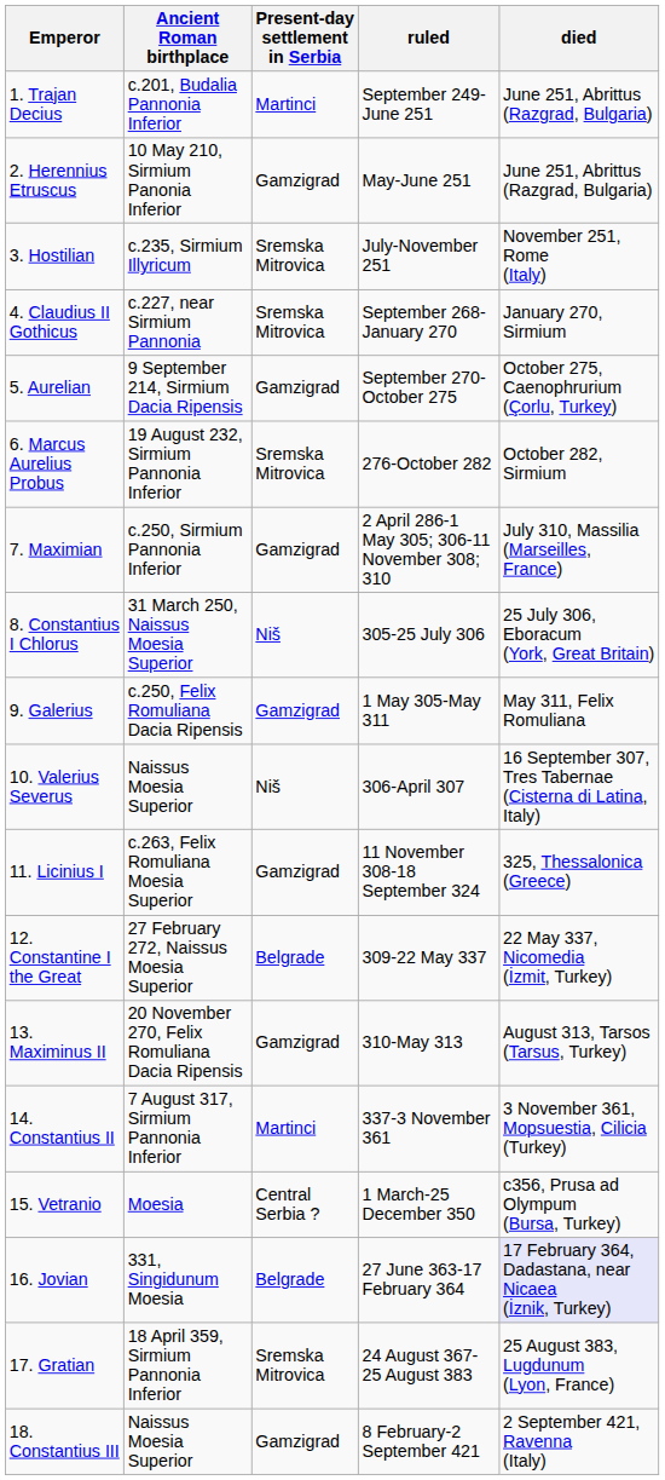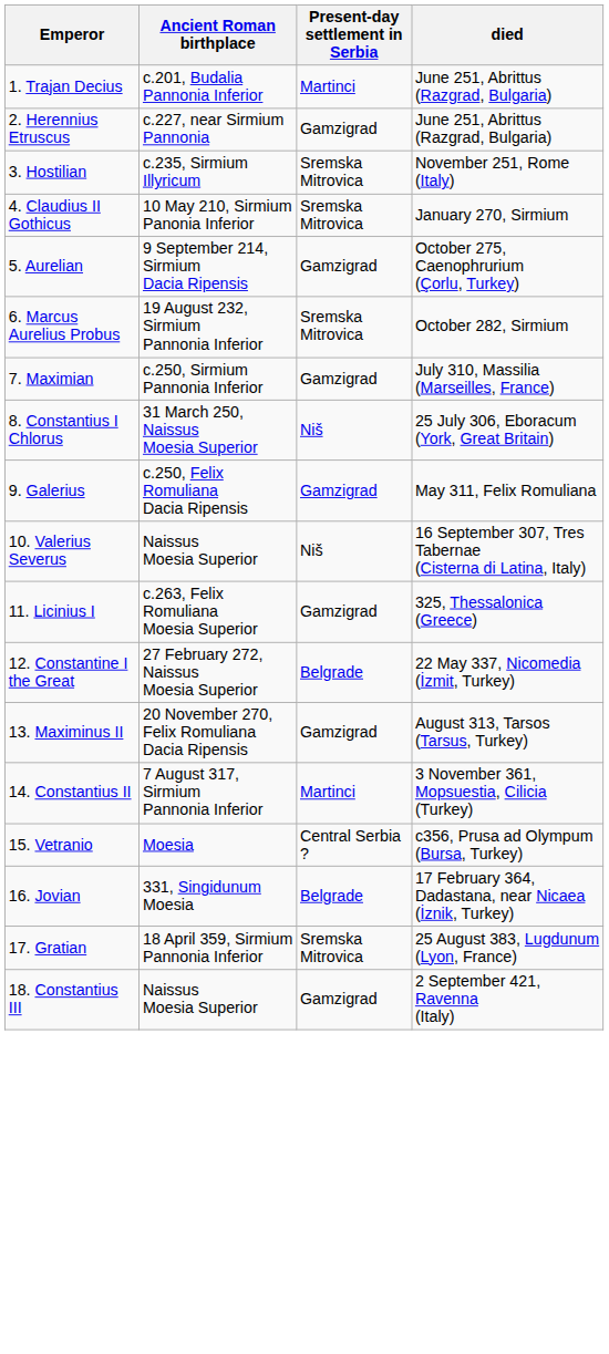 <table class="wikitable">
 <tr>
 <th>Emperor</th>
 <th><a href='#'>Ancient Roman</a><br>birthplace</th>
 <th>Present-day<br>settlement in <a href='#'>Serbia</a></th>
-<th>ruled</th>
 <th>died</th>
 </tr>
 <tr>
 <td>1. <a href='#'>Trajan Decius</a></td>
 <td>c.201, <a href='#'>Budalia</a><br><a href='#'>Pannonia Inferior</a></td>
 <td><a href='#'>Martinci</a></td>
-<td>September 249-June 251</td>
 <td>June 251, Abrittus<br>(<a href='#'>Razgrad</a>, <a href='#'>Bulgaria</a>)</td>
 </tr>
 <tr>
 <td>2. <a href='#'>Herennius Etruscus</a></td>
-<td>10 May 210, Sirmium<br>Panonia Inferior</td>
+<td>c.227, near Sirmium<br><a href='#'>Pannonia</a></td>
 <td>Gamzigrad</td>
-<td>May-June 251</td>
 <td>June 251, Abrittus<br>(Razgrad, Bulgaria)</td>
 </tr>
 <tr>
 <td>3. <a href='#'>Hostilian</a></td>
 <td>c.235, Sirmium<br><a href='#'>Illyricum</a></td>
 <td>Sremska Mitrovica</td>
-<td>July-November 251</td>
 <td>November 251, Rome<br>(<a href='#'>Italy</a>)</td>
 </tr>
 <tr>
 <td>4. <a href='#'>Claudius II Gothicus</a></td>
-<td>c.227, near Sirmium<br><a href='#'>Pannonia</a></td>
+<td>10 May 210, Sirmium<br>Panonia Inferior</td>
 <td>Sremska Mitrovica</td>
-<td>September 268-January 270</td>
 <td>January 270, Sirmium</td>
 </tr>
 <tr>
 <td>5. <a href='#'>Aurelian</a></td>
 <td>9 September 214, Sirmium<br><a href='#'>Dacia Ripensis</a></td>
 <td>Gamzigrad</td>
-<td>September 270-October 275</td>
 <td>October 275, Caenophrurium<br>(<a href='#'>Çorlu</a>, <a href='#'>Turkey</a>)</td>
 </tr>
 <tr>
 <td>6. <a href='#'>Marcus Aurelius Probus</a></td>
 <td>19 August 232, Sirmium<br>Pannonia Inferior</td>
 <td>Sremska Mitrovica</td>
-<td>276-October 282</td>
 <td>October 282, Sirmium</td>
 </tr>
 <tr>
 <td>7. <a href='#'>Maximian</a></td>
 <td>c.250, Sirmium<br>Pannonia Inferior</td>
 <td>Gamzigrad</td>
-<td>2 April 286-1 May 305; 306-11 November 308; 310</td>
 <td>July 310, Massilia<br>(<a href='#'>Marseilles</a>, <a href='#'>France</a>)</td>
 </tr>
 <tr>
 <td>8. <a href='#'>Constantius I Chlorus</a></td>
 <td>31 March 250, <a href='#'>Naissus</a><br><a href='#'>Moesia Superior</a></td>
 <td><a href='#'>Niš</a></td>
-<td>305-25 July 306</td>
 <td>25 July 306, Eboracum<br>(<a href='#'>York</a>, <a href='#'>Great Britain</a>)</td>
 </tr>
 <tr>
 <td>9. <a href='#'>Galerius</a></td>
 <td>c.250, <a href='#'>Felix Romuliana</a><br>Dacia Ripensis</td>
 <td><a href='#'>Gamzigrad</a></td>
-<td>1 May 305-May 311</td>
 <td>May 311, Felix Romuliana</td>
 </tr>
 <tr>
 <td>10. <a href='#'>Valerius Severus</a></td>
 <td>Naissus<br>Moesia Superior</td>
 <td>Niš</td>
-<td>306-April 307</td>
 <td>16 September 307, Tres Tabernae<br>(<a href='#'>Cisterna di Latina</a>, Italy)</td>
 </tr>
 <tr>
 <td>11. <a href='#'>Licinius I</a></td>
 <td>c.263, Felix Romuliana<br>Moesia Superior</td>
 <td>Gamzigrad</td>
-<td>11 November 308-18 September 324</td>
 <td>325, <a href='#'>Thessalonica</a><br>(<a href='#'>Greece</a>)</td>
 </tr>
 <tr>
 <td>12. <a href='#'>Constantine I the Great</a></td>
 <td>27 February 272, Naissus<br>Moesia Superior</td>
 <td><a href='#'>Belgrade</a></td>
-<td>309-22 May 337</td>
 <td>22 May 337, <a href='#'>Nicomedia</a><br>(<a href='#'>İzmit</a>, Turkey)</td>
 </tr>
 <tr>
 <td>13. <a href='#'>Maximinus II</a></td>
 <td>20 November 270, Felix Romuliana<br>Dacia Ripensis</td>
 <td>Gamzigrad</td>
-<td>310-May 313</td>
 <td>August 313, Tarsos<br>(<a href='#'>Tarsus</a>, Turkey)</td>
 </tr>
 <tr>
 <td>14. <a href='#'>Constantius II</a></td>
 <td>7 August 317, Sirmium<br>Pannonia Inferior</td>
 <td><a href='#'>Martinci</a></td>
-<td>337-3 November 361</td>
 <td>3 November 361, <a href='#'>Mopsuestia</a>, <a href='#'>Cilicia</a><br>(Turkey)</td>
 </tr>
 <tr>
 <td>15. <a href='#'>Vetranio</a></td>
 <td><a href='#'>Moesia</a></td>
 <td>Central Serbia ?</td>
-<td>1 March-25 December 350</td>
 <td>c356, Prusa ad Olympum<br>(<a href='#'>Bursa</a>, Turkey)</td>
 </tr>
 <tr>
 <td>16. <a href='#'>Jovian</a></td>
 <td>331, <a href='#'>Singidunum</a><br>Moesia</td>
 <td><a href='#'>Belgrade</a></td>
-<td>27 June 363-17 February 364</td>
-<td style="background: lavender;">17 February 364, Dadastana, near <a href='#'>Nicaea</a><br>(<a href='#'>İznik</a>, Turkey)</td>
+<td>17 February 364, Dadastana, near <a href='#'>Nicaea</a><br>(<a href='#'>İznik</a>, Turkey)</td>
 </tr>
 <tr>
 <td>17. <a href='#'>Gratian</a></td>
 <td>18 April 359, Sirmium<br>Pannonia Inferior</td>
 <td>Sremska Mitrovica</td>
-<td>24 August 367-25 August 383</td>
 <td>25 August 383, <a href='#'>Lugdunum</a><br>(<a href='#'>Lyon</a>, France)</td>
 </tr>
 <tr>
 <td>18. <a href='#'>Constantius III</a></td>
 <td>Naissus<br>Moesia Superior</td>
 <td>Gamzigrad</td>
-<td>8 February-2 September 421</td>
 <td>2 September 421, <a href='#'>Ravenna</a><br>(Italy)</td>
 </tr>
 </table>
